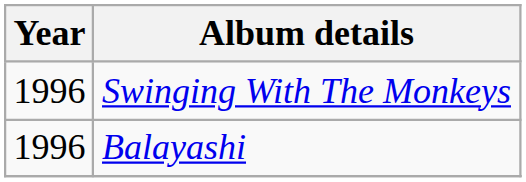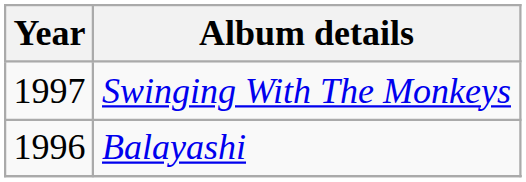 <table class="wikitable">
 <tr>
 <th>Year</th>
 <th>Album details</th>
 </tr>
 <tr>
-<td>1996</td>
+<td>1997</td>
 <td><em><a href='#'>Swinging With The Monkeys</a></em></td>
 </tr>
 <tr>
 <td>1996</td>
 <td><em><a href='#'>Balayashi</a></em></td>
 </tr>
 <tr>
 </tr>
 </table>
